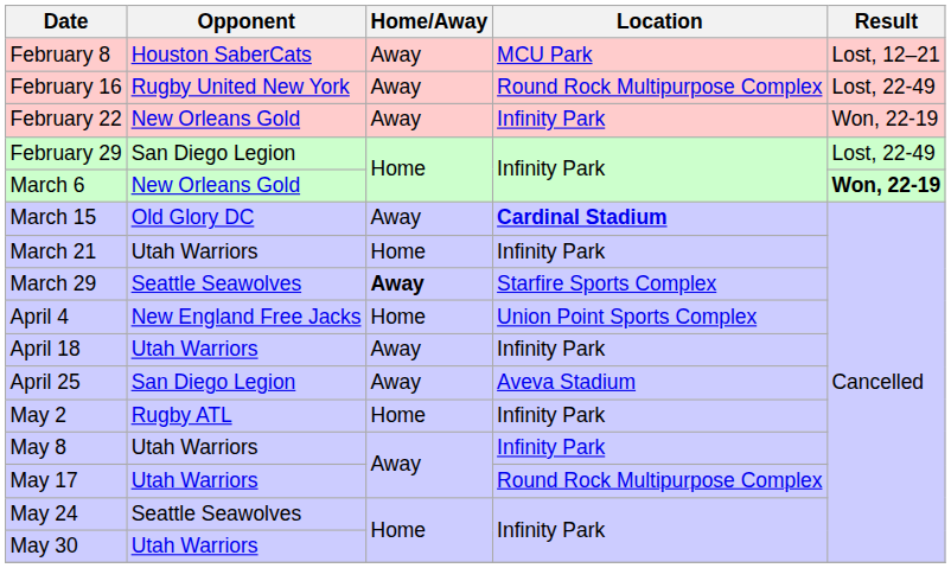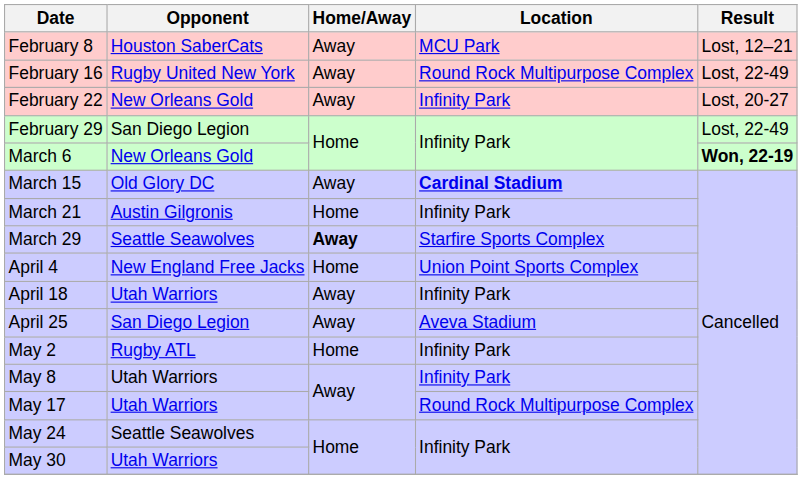 <table class="wikitable">
 <tr>
 <th>Date</th>
 <th>Opponent</th>
 <th>Home/Away</th>
 <th>Location</th>
 <th>Result</th>
 </tr>
 <tr bgcolor="#FFCCCC">
 <td>February 8</td>
 <td><a href='#'>Houston SaberCats</a></td>
 <td>Away</td>
 <td><a href='#'>MCU Park</a></td>
 <td>Lost, 12–21</td>
 </tr>
 <tr bgcolor="#FFCCCC">
 <td>February 16</td>
 <td><a href='#'>Rugby United New York</a></td>
 <td>Away</td>
 <td><a href='#'>Round Rock Multipurpose Complex</a></td>
 <td>Lost, 22-49</td>
 </tr>
 <tr bgcolor="#FFCCCC">
 <td>February 22</td>
 <td><a href='#'>New Orleans Gold</a></td>
 <td>Away</td>
 <td><a href='#'>Infinity Park</a></td>
-<td>Won, 22-19</td>
+<td>Lost, 20-27</td>
 </tr>
 <tr style="background:#cfc;">
 <td>February 29</td>
 <td>San Diego Legion</td>
 <td rowspan=2>Home</td>
 <td rowspan=2>Infinity Park</td>
 <td>Lost, 22-49</td>
 </tr>
 <tr style="background:#cfc;">
 <td>March 6</td>
 <td><a href='#'>New Orleans Gold</a></td>
 <td><strong>Won, 22-19</strong></td>
 </tr>
 <tr bgcolor="#CCCCFF">
 <td>March 15</td>
 <td><a href='#'>Old Glory DC</a></td>
 <td>Away</td>
 <td><strong><a href='#'>Cardinal Stadium</a></strong></td>
 <td rowspan=11>Cancelled</td>
 </tr>
 <tr bgcolor="#CCCCFF">
 <td>March 21</td>
-<td>Utah Warriors</td>
+<td><a href='#'>Austin Gilgronis</a></td>
 <td>Home</td>
 <td>Infinity Park</td>
 </tr>
 <tr bgcolor="#CCCCFF">
 <td>March 29</td>
 <td><a href='#'>Seattle Seawolves</a></td>
 <td><strong>Away</strong></td>
 <td><a href='#'>Starfire Sports Complex</a></td>
 </tr>
 <tr bgcolor="#CCCCFF">
 <td>April 4</td>
 <td><a href='#'>New England Free Jacks</a></td>
 <td>Home</td>
 <td><a href='#'>Union Point Sports Complex</a></td>
 </tr>
 <tr bgcolor="#CCCCFF">
 <td>April 18</td>
 <td><a href='#'>Utah Warriors</a></td>
 <td>Away</td>
 <td>Infinity Park</td>
 </tr>
 <tr bgcolor="#CCCCFF">
 <td>April 25</td>
 <td><a href='#'>San Diego Legion</a></td>
 <td>Away</td>
 <td><a href='#'>Aveva Stadium</a></td>
 </tr>
 <tr bgcolor="#CCCCFF">
 <td>May 2</td>
 <td><a href='#'>Rugby ATL</a></td>
 <td>Home</td>
 <td>Infinity Park</td>
 </tr>
 <tr bgcolor="#CCCCFF">
 <td>May 8</td>
 <td>Utah Warriors</td>
 <td rowspan=2>Away</td>
 <td><a href='#'>Infinity Park</a></td>
 </tr>
 <tr bgcolor="#CCCCFF">
 <td>May 17</td>
 <td><a href='#'>Utah Warriors</a></td>
 <td><a href='#'>Round Rock Multipurpose Complex</a></td>
 </tr>
 <tr bgcolor="#CCCCFF">
 <td>May 24</td>
 <td>Seattle Seawolves</td>
 <td rowspan=2>Home</td>
 <td rowspan=2>Infinity Park</td>
 </tr>
 <tr bgcolor="#CCCCFF">
 <td>May 30</td>
 <td><a href='#'>Utah Warriors</a></td>
 </tr>
 <tr>
 </tr>
 </table>
